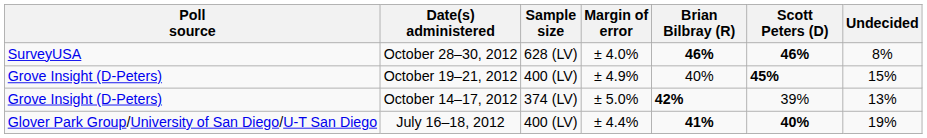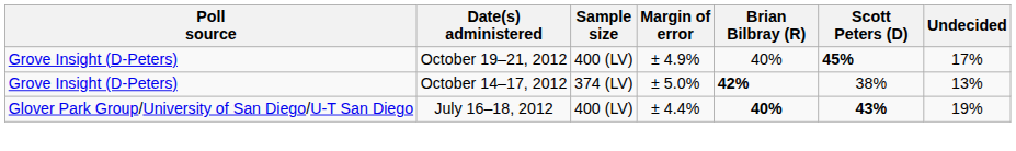 <table class="wikitable">
 <tr>
 <th>Poll<br>source</th>
 <th>Date(s)<br>administered</th>
 <th>Sample<br>size</th>
 <th>Margin of<br>error</th>
 <th style="width:100px;">Brian<br>Bilbray (R)</th>
 <th style="width:100px;">Scott<br>Peters (D)</th>
 <th>Undecided</th>
 </tr>
 <tr>
-<td><a href='#'>SurveyUSA</a></td>
-<td align=center>October 28–30, 2012</td>
-<td align=center>628 (LV)</td>
-<td align=center>± 4.0%</td>
-<td align=center><strong>46%</strong></td>
-<td align=center><strong>46%</strong></td>
-<td align=center>8%</td>
-</tr>
-<tr>
 <td><a href='#'>Grove Insight (D-Peters)</a></td>
 <td align=center>October 19–21, 2012</td>
 <td align=center>400 (LV)</td>
 <td align=center>± 4.9%</td>
 <td align=center>40%</td>
 <td><strong>45%</strong></td>
-<td align=center>15%</td>
+<td align=center>17%</td>
 </tr>
 <tr>
 <td><a href='#'>Grove Insight (D-Peters)</a></td>
 <td align=center>October 14–17, 2012</td>
 <td align=center>374 (LV)</td>
 <td align=center>± 5.0%</td>
 <td><strong>42%</strong></td>
-<td align=center>39%</td>
+<td align=center>38%</td>
 <td align=center>13%</td>
 </tr>
 <tr>
 <td><a href='#'>Glover Park Group</a>/<a href='#'>University of San Diego</a>/<a href='#'>U-T San Diego</a></td>
 <td align=center>July 16–18, 2012</td>
 <td align=center>400 (LV)</td>
 <td align=center>± 4.4%</td>
-<td align=center><strong>41%</strong></td>
 <td align=center><strong>40%</strong></td>
+<td align=center><strong>43%</strong></td>
 <td align=center>19%</td>
 </tr>
 </table>
